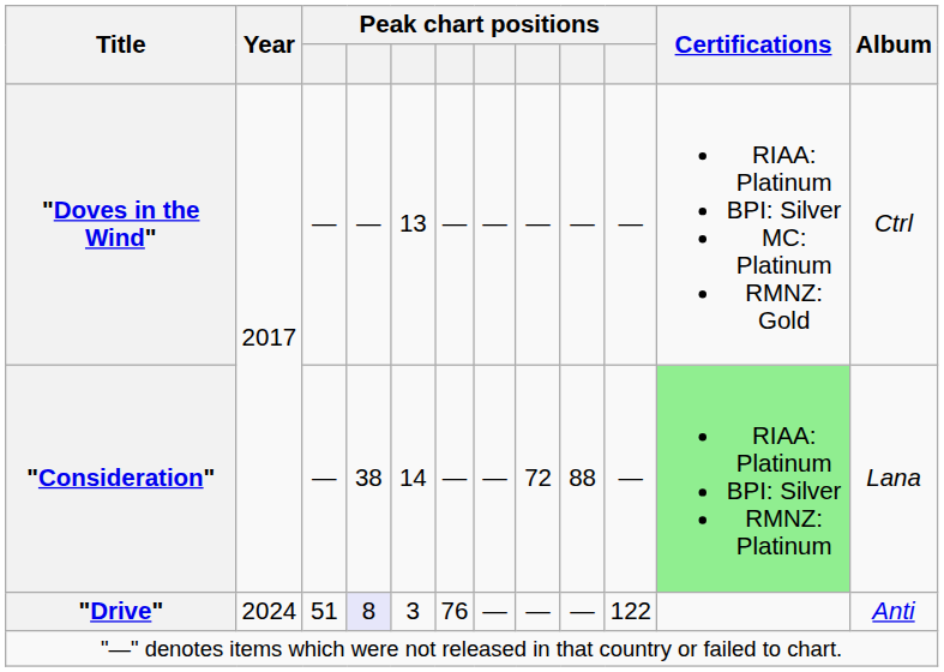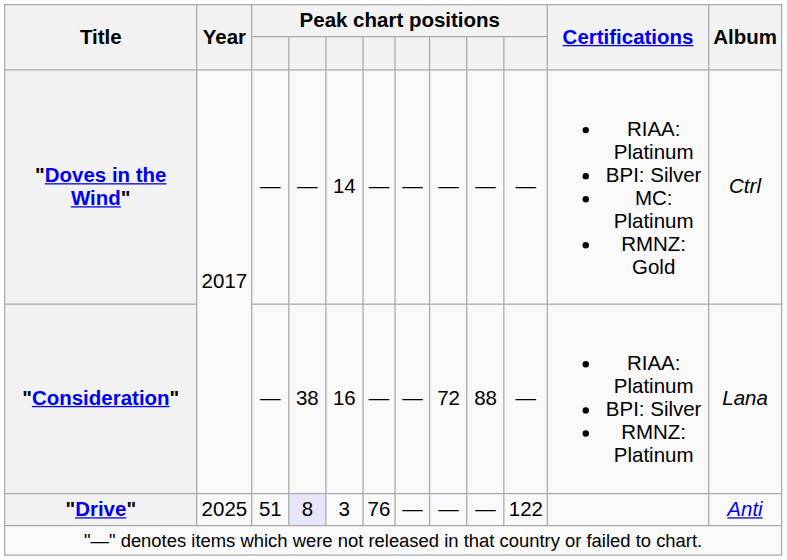 <table class="wikitable plainrowheaders" style="text-align:center;">
 <tr>
 <th scope="col" rowspan="2" style="width:16em;">Title</th>
 <th scope="col" rowspan="2">Year</th>
 <th colspan="8" scope="col">Peak chart positions</th>
 <th scope="col" rowspan="2" style="width:13em;"><a href='#'>Certifications</a></th>
 <th scope="col" rowspan="2">Album</th>
 </tr>
 <tr>
 <th scope="col" style="width:3em;font-size:90%;"><a href='#'></a><br></th>
 <th scope="col" style="width:3em;font-size:90%;"><a href='#'></a><br></th>
 <th scope="col" style="width:3em;font-size:90%;"><a href='#'></a><br></th>
 <th><a href='#'></a><br></th>
 <th scope="col" style="width:3em;font-size:90%;"><a href='#'></a><br></th>
 <th scope="col" style="width:3em;font-size:90%;"><a href='#'></a><br></th>
 <th scope="col" style="width:3em;font-size:90%;"><a href='#'></a><br></th>
 <th><a href='#'></a><br></th>
 </tr>
 <tr>
 <th scope="row">"<a href='#'>Doves in the Wind</a>"<br></th>
 <td rowspan="2">2017</td>
 <td>—</td>
 <td>—</td>
-<td>13</td>
+<td>14</td>
 <td>—</td>
 <td>—</td>
 <td>—</td>
 <td>—</td>
 <td>—</td>
 <td><br><ul><li>RIAA: Platinum</li><li>BPI: Silver</li><li>MC: Platinum</li><li>RMNZ: Gold</li></ul></td>
 <td><em>Ctrl</em></td>
 </tr>
 <tr>
 <th scope="row">"<a href='#'>Consideration</a>"<br></th>
 <td>—</td>
 <td>38</td>
-<td>14</td>
+<td>16</td>
 <td>—</td>
 <td>—</td>
 <td>72</td>
 <td>88</td>
 <td>—</td>
-<td style="background: lightgreen;"><br><ul><li>RIAA: Platinum</li><li>BPI: Silver</li><li>RMNZ: Platinum</li></ul></td>
+<td><br><ul><li>RIAA: Platinum</li><li>BPI: Silver</li><li>RMNZ: Platinum</li></ul></td>
 <td><em>Lana</em></td>
 </tr>
 <tr>
 <th scope="row">"<a href='#'>Drive</a>"</th>
-<td>2024</td>
+<td>2025</td>
 <td>51</td>
 <td style="background: lavender;">8</td>
 <td>3</td>
 <td>76</td>
 <td>—</td>
 <td>—</td>
 <td>—</td>
 <td>122</td>
 <td></td>
 <td><em><a href='#'>Anti</a></em></td>
 </tr>
 <tr>
 <td colspan="13" style="font-size:90%;">"—" denotes items which were not released in that country or failed to chart.</td>
 </tr>
 </table>
